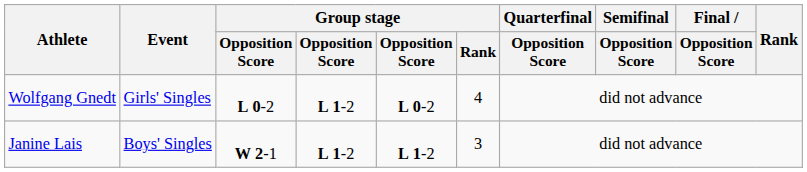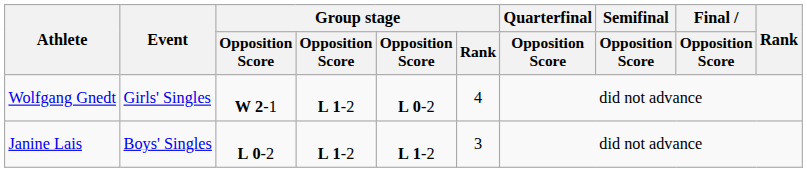 <table class="wikitable" style="font-size:90%">
 <tr>
 <th rowspan=2>Athlete</th>
 <th rowspan=2>Event</th>
 <th colspan=4>Group stage</th>
 <th>Quarterfinal</th>
 <th>Semifinal</th>
 <th>Final / </th>
 <th rowspan=2>Rank</th>
 </tr>
 <tr style="font-size:95%">
 <th>Opposition<br>Score</th>
 <th>Opposition<br>Score</th>
 <th>Opposition<br>Score</th>
 <th>Rank</th>
 <th>Opposition<br>Score</th>
 <th>Opposition<br>Score</th>
 <th>Opposition<br>Score</th>
 </tr>
 <tr align=center>
 <td align=left><a href='#'>Wolfgang Gnedt</a></td>
 <td align=left><a href='#'>Girls' Singles</a></td>
-<td> <br> <strong>L</strong> <strong>0</strong>-2</td>
+<td> <br> <strong>W</strong> <strong>2</strong>-1</td>
 <td> <br> <strong>L</strong> <strong>1</strong>-2</td>
 <td> <br> <strong>L</strong> <strong>0</strong>-2</td>
 <td>4</td>
 <td colspan=4>did not advance</td>
 </tr>
 <tr align=center>
 <td align=left><a href='#'>Janine Lais</a></td>
 <td align=left><a href='#'>Boys' Singles</a></td>
-<td> <br> <strong>W</strong> <strong>2</strong>-1</td>
+<td> <br> <strong>L</strong> <strong>0</strong>-2</td>
 <td> <br> <strong>L</strong> <strong>1</strong>-2</td>
 <td> <br> <strong>L</strong> <strong>1</strong>-2</td>
 <td>3</td>
 <td colspan=4>did not advance</td>
 </tr>
 </table>
